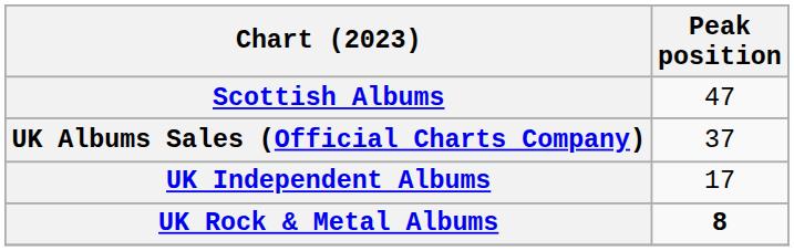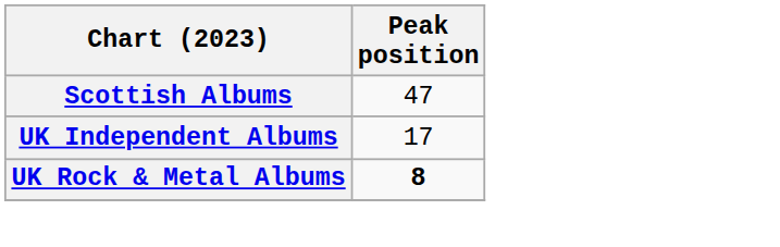 <table class="wikitable sortable plainrowheaders" style="text-align:center">
 <tr>
 <th scope="col">Chart (2023)</th>
 <th scope="col">Peak<br>position</th>
 </tr>
 <tr>
 <th scope="row"><a href='#'>Scottish Albums</a></th>
 <td>47</td>
-</tr>
-<tr>
-<th scope="row">UK Albums Sales (<a href='#'>Official Charts Company</a>)</th>
-<td>37</td>
 </tr>
 <tr>
 <th scope="row"><a href='#'>UK Independent Albums</a></th>
 <td>17</td>
 </tr>
 <tr>
 <th scope="row"><a href='#'>UK Rock & Metal Albums</a></th>
 <td><strong>8</strong></td>
 </tr>
 <tr>
 </tr>
 </table>
